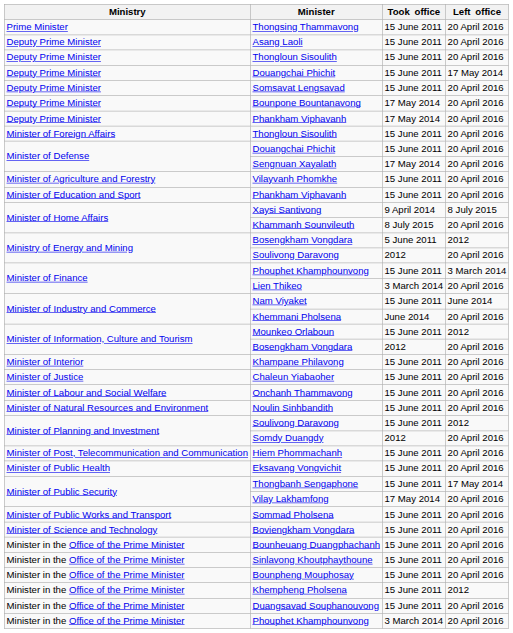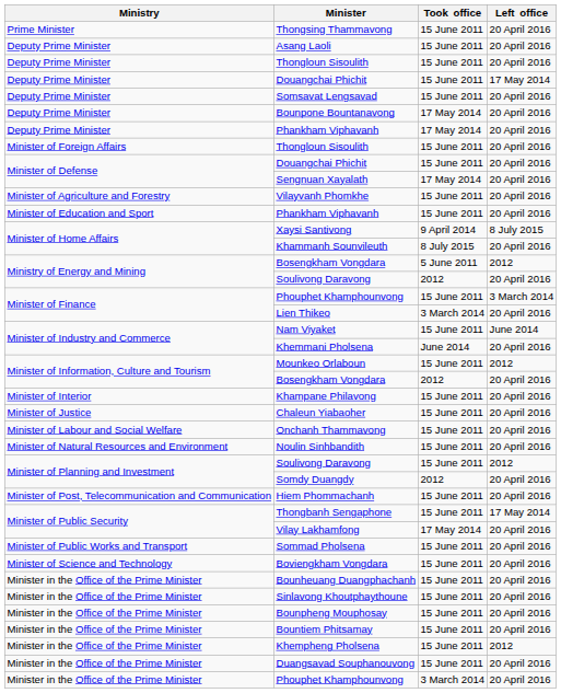 <table class="wikitable">
 <tr>
 <th>Ministry</th>
 <th>Minister</th>
 <th>Took office</th>
 <th>Left office</th>
 </tr>
 <tr>
 <td><a href='#'>Prime Minister</a></td>
 <td><a href='#'>Thongsing Thammavong</a></td>
 <td>15 June 2011</td>
 <td>20 April 2016</td>
 </tr>
 <tr>
 <td><a href='#'>Deputy Prime Minister</a></td>
 <td><a href='#'>Asang Laoli</a></td>
 <td>15 June 2011</td>
 <td>20 April 2016</td>
 </tr>
 <tr>
 <td><a href='#'>Deputy Prime Minister</a></td>
 <td><a href='#'>Thongloun Sisoulith</a></td>
 <td>15 June 2011</td>
 <td>20 April 2016</td>
 </tr>
 <tr>
 <td><a href='#'>Deputy Prime Minister</a></td>
 <td><a href='#'>Douangchai Phichit</a></td>
 <td>15 June 2011</td>
 <td>17 May 2014</td>
 </tr>
 <tr>
 <td><a href='#'>Deputy Prime Minister</a></td>
 <td><a href='#'>Somsavat Lengsavad</a></td>
 <td>15 June 2011</td>
 <td>20 April 2016</td>
 </tr>
 <tr>
 <td><a href='#'>Deputy Prime Minister</a></td>
 <td><a href='#'>Bounpone Bountanavong</a></td>
 <td>17 May 2014</td>
 <td>20 April 2016</td>
 </tr>
 <tr>
 <td><a href='#'>Deputy Prime Minister</a></td>
 <td><a href='#'>Phankham Viphavanh</a></td>
 <td>17 May 2014</td>
 <td>20 April 2016</td>
 </tr>
 <tr>
 <td><a href='#'>Minister of Foreign Affairs</a></td>
 <td><a href='#'>Thongloun Sisoulith</a></td>
 <td>15 June 2011</td>
 <td>20 April 2016</td>
 </tr>
 <tr>
 <td rowspan="2"><a href='#'>Minister of Defense</a></td>
 <td><a href='#'>Douangchai Phichit</a></td>
 <td>15 June 2011</td>
 <td>20 April 2016</td>
 </tr>
 <tr>
 <td><a href='#'>Sengnuan Xayalath</a></td>
 <td>17 May 2014</td>
 <td>20 April 2016</td>
 </tr>
 <tr>
 <td><a href='#'>Minister of Agriculture and Forestry</a></td>
 <td><a href='#'>Vilayvanh Phomkhe</a></td>
 <td>15 June 2011</td>
 <td>20 April 2016</td>
 </tr>
 <tr>
 <td><a href='#'>Minister of Education and Sport</a></td>
 <td><a href='#'>Phankham Viphavanh</a></td>
 <td>15 June 2011</td>
 <td>20 April 2016</td>
 </tr>
 <tr>
 <td rowspan="2"><a href='#'>Minister of Home Affairs</a></td>
 <td><a href='#'>Xaysi Santivong</a></td>
 <td>9 April 2014</td>
 <td>8 July 2015</td>
 </tr>
 <tr>
 <td><a href='#'>Khammanh Sounvileuth</a></td>
 <td>8 July 2015</td>
 <td>20 April 2016</td>
 </tr>
 <tr>
 <td rowspan="2"><a href='#'>Ministry of Energy and Mining</a></td>
 <td><a href='#'>Bosengkham Vongdara</a></td>
 <td>5 June 2011</td>
 <td>2012</td>
 </tr>
 <tr>
 <td><a href='#'>Soulivong Daravong</a></td>
 <td>2012</td>
 <td>20 April 2016</td>
 </tr>
 <tr>
 <td rowspan="2"><a href='#'>Minister of Finance</a></td>
 <td><a href='#'>Phouphet Khamphounvong</a></td>
 <td>15 June 2011</td>
 <td>3 March 2014</td>
 </tr>
 <tr>
 <td><a href='#'>Lien Thikeo</a></td>
 <td>3 March 2014</td>
 <td>20 April 2016</td>
 </tr>
 <tr>
 <td rowspan="2"><a href='#'>Minister of Industry and Commerce</a></td>
 <td><a href='#'>Nam Viyaket</a></td>
 <td>15 June 2011</td>
 <td>June 2014</td>
 </tr>
 <tr>
 <td><a href='#'>Khemmani Pholsena</a></td>
 <td>June 2014</td>
 <td>20 April 2016</td>
 </tr>
 <tr>
 <td rowspan="2"><a href='#'>Minister of Information, Culture and Tourism</a></td>
 <td><a href='#'>Mounkeo Orlaboun</a></td>
 <td>15 June 2011</td>
 <td>2012</td>
 </tr>
 <tr>
 <td><a href='#'>Bosengkham Vongdara</a></td>
 <td>2012</td>
 <td>20 April 2016</td>
 </tr>
 <tr>
 <td><a href='#'>Minister of Interior</a></td>
 <td><a href='#'>Khampane Philavong</a></td>
 <td>15 June 2011</td>
 <td>20 April 2016</td>
 </tr>
 <tr>
 <td><a href='#'>Minister of Justice</a></td>
 <td><a href='#'>Chaleun Yiabaoher</a></td>
 <td>15 June 2011</td>
 <td>20 April 2016</td>
 </tr>
 <tr>
 <td><a href='#'>Minister of Labour and Social Welfare</a></td>
 <td><a href='#'>Onchanh Thammavong</a></td>
 <td>15 June 2011</td>
 <td>20 April 2016</td>
 </tr>
 <tr>
 <td><a href='#'>Minister of Natural Resources and Environment</a></td>
 <td><a href='#'>Noulin Sinhbandith</a></td>
 <td>15 June 2011</td>
 <td>20 April 2016</td>
 </tr>
 <tr>
 <td rowspan="2"><a href='#'>Minister of Planning and Investment</a></td>
 <td><a href='#'>Soulivong Daravong</a></td>
 <td>15 June 2011</td>
 <td>2012</td>
 </tr>
 <tr>
 <td><a href='#'>Somdy Duangdy</a></td>
 <td>2012</td>
 <td>20 April 2016</td>
 </tr>
 <tr>
 <td><a href='#'>Minister of Post, Telecommunication and Communication</a></td>
 <td><a href='#'>Hiem Phommachanh</a></td>
 <td>15 June 2011</td>
 <td>20 April 2016</td>
 </tr>
 <tr>
-<td><a href='#'>Minister of Public Health</a></td>
-<td><a href='#'>Eksavang Vongvichit</a></td>
-<td>15 June 2011</td>
-<td>20 April 2016</td>
-</tr>
-<tr>
 <td rowspan="2"><a href='#'>Minister of Public Security</a></td>
 <td><a href='#'>Thongbanh Sengaphone</a></td>
 <td>15 June 2011</td>
 <td>17 May 2014</td>
 </tr>
 <tr>
 <td><a href='#'>Vilay Lakhamfong</a></td>
 <td>17 May 2014</td>
 <td>20 April 2016</td>
 </tr>
 <tr>
 <td><a href='#'>Minister of Public Works and Transport</a></td>
 <td><a href='#'>Sommad Pholsena</a></td>
 <td>15 June 2011</td>
 <td>20 April 2016</td>
 </tr>
 <tr>
 <td><a href='#'>Minister of Science and Technology</a></td>
 <td><a href='#'>Boviengkham Vongdara</a></td>
 <td>15 June 2011</td>
 <td>20 April 2016</td>
 </tr>
 <tr>
 <td>Minister in the <a href='#'>Office of the Prime Minister</a></td>
 <td><a href='#'>Bounheuang Duangphachanh</a></td>
 <td>15 June 2011</td>
 <td>20 April 2016</td>
 </tr>
 <tr>
 <td>Minister in the <a href='#'>Office of the Prime Minister</a></td>
 <td><a href='#'>Sinlavong Khoutphaythoune</a></td>
 <td>15 June 2011</td>
 <td>20 April 2016</td>
 </tr>
 <tr>
 <td>Minister in the <a href='#'>Office of the Prime Minister</a></td>
 <td><a href='#'>Bounpheng Mouphosay</a></td>
 <td>15 June 2011</td>
 <td>20 April 2016</td>
 </tr>
 <tr>
 <td>Minister in the <a href='#'>Office of the Prime Minister</a></td>
+<td><a href='#'>Bountiem Phitsamay</a></td>
+<td>15 June 2011</td>
+<td>20 April 2016</td>
+</tr>
+<tr>
+<td>Minister in the <a href='#'>Office of the Prime Minister</a></td>
 <td><a href='#'>Khempheng Pholsena</a></td>
 <td>15 June 2011</td>
 <td>2012</td>
 </tr>
 <tr>
 <td>Minister in the <a href='#'>Office of the Prime Minister</a></td>
 <td><a href='#'>Duangsavad Souphanouvong</a></td>
 <td>15 June 2011</td>
 <td>20 April 2016</td>
 </tr>
 <tr>
 <td>Minister in the <a href='#'>Office of the Prime Minister</a></td>
 <td><a href='#'>Phouphet Khamphounvong</a></td>
 <td>3 March 2014</td>
 <td>20 April 2016</td>
 </tr>
 </table>
